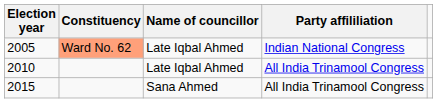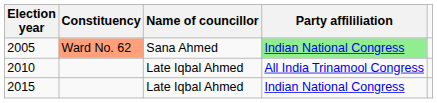 <table class="wikitable"ìÍĦĤĠčw>
 <tr>
 <th>Election<br> year</th>
 <th>Constituency</th>
 <th>Name of councillor</th>
 <th>Party affililiation</th>
 </tr>
 <tr>
 <td>2005</td>
 <td style="background: lightsalmon;">Ward No. 62</td>
-<td>Late Iqbal Ahmed</td>
-<td><a href='#'>Indian National Congress</a></td>
+<td>Sana Ahmed</td>
+<td style="background: lightgreen;"><a href='#'>Indian National Congress</a></td>
 <td></td>
 </tr>
 <tr>
 <td>2010</td>
 <td></td>
 <td>Late Iqbal Ahmed</td>
 <td><a href='#'>All India Trinamool Congress</a></td>
 <td></td>
 </tr>
 <tr>
 <td>2015</td>
 <td></td>
-<td>Sana Ahmed</td>
-<td>All India Trinamool Congress</td>
+<td>Late Iqbal Ahmed</td>
+<td><a href='#'>Indian National Congress</a></td>
 <td></td>
 </tr>
 </table>
